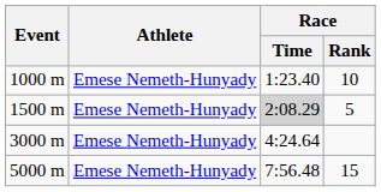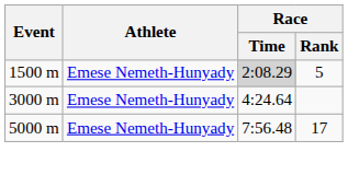 <table class="wikitable" border="1" style="font-size:90%">
 <tr>
 <th rowspan=2>Event</th>
 <th rowspan=2>Athlete</th>
 <th colspan=2>Race</th>
 </tr>
 <tr>
 <th>Time</th>
 <th>Rank</th>
-</tr>
-<tr>
-<td>1000 m</td>
-<td><a href='#'>Emese Nemeth-Hunyady</a></td>
-<td align=center>1:23.40</td>
-<td align=center>10</td>
 </tr>
 <tr>
 <td>1500 m</td>
 <td><a href='#'>Emese Nemeth-Hunyady</a></td>
 <td align=center style="background: lightgrey;">2:08.29</td>
 <td align=center>5</td>
 </tr>
 <tr>
 <td>3000 m</td>
 <td><a href='#'>Emese Nemeth-Hunyady</a></td>
 <td align=center>4:24.64</td>
 <td align=center></td>
 </tr>
 <tr>
 <td>5000 m</td>
 <td><a href='#'>Emese Nemeth-Hunyady</a></td>
 <td align=center>7:56.48</td>
-<td align=center>15</td>
+<td align=center>17</td>
 </tr>
 </table>
